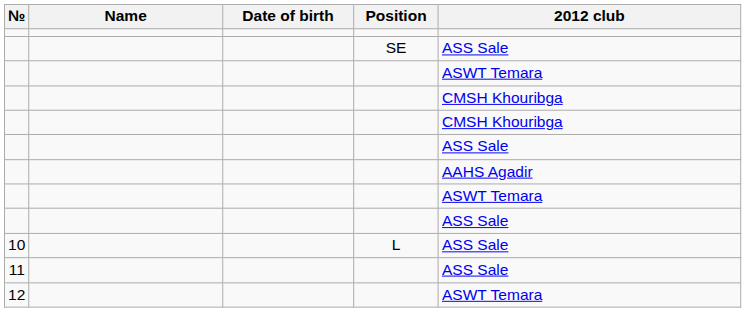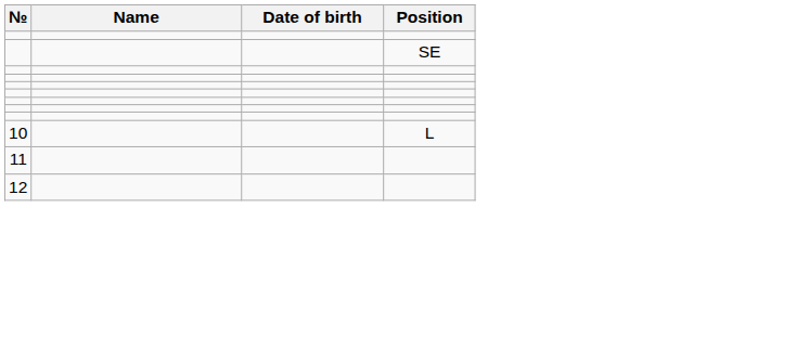 <table class="wikitable sortable" style="font-size:100%; text-align:center;">
 <tr>
 <th>№</th>
 <th style="width:12em">Name</th>
 <th style="width:8em">Date of birth</th>
 <th style="width:5em">Position</th>
-<th style="width:19em">2012 club</th>
 </tr>
 <tr>
 <td></td>
 <td style="text-align:left;"></td>
 <td style="text-align:right;"></td>
-<td></td>
 <td></td>
 </tr>
 <tr>
 <td></td>
 <td style="text-align:left;"></td>
 <td style="text-align:right;"></td>
 <td>SE</td>
-<td style="text-align:left;"> <a href='#'>ASS Sale</a></td>
 </tr>
 <tr>
 <td></td>
 <td style="text-align:left;"></td>
 <td style="text-align:right;"></td>
 <td></td>
-<td style="text-align:left;"> <a href='#'>ASWT Temara</a></td>
 </tr>
 <tr>
 <td></td>
 <td style="text-align:left;"></td>
 <td style="text-align:right;"></td>
 <td></td>
-<td style="text-align:left;"> <a href='#'>CMSH Khouribga</a></td>
 </tr>
 <tr>
 <td></td>
 <td style="text-align:left;"></td>
 <td style="text-align:right;"></td>
 <td></td>
-<td style="text-align:left;"> <a href='#'>CMSH Khouribga</a></td>
 </tr>
 <tr>
 <td></td>
 <td style="text-align:left;"></td>
 <td style="text-align:right;"></td>
 <td></td>
-<td style="text-align:left;"> <a href='#'>ASS Sale</a></td>
 </tr>
 <tr>
 <td></td>
 <td style="text-align:left;"></td>
 <td style="text-align:right;"></td>
 <td></td>
-<td style="text-align:left;"> <a href='#'>AAHS Agadir</a></td>
 </tr>
 <tr>
 <td></td>
 <td style="text-align:left;"></td>
 <td style="text-align:right;"></td>
 <td></td>
-<td style="text-align:left;"> <a href='#'>ASWT Temara</a></td>
 </tr>
 <tr>
 <td></td>
 <td style="text-align:left;"></td>
 <td style="text-align:right;"></td>
 <td></td>
-<td style="text-align:left;"> <a href='#'>ASS Sale</a></td>
 </tr>
 <tr>
 <td>10</td>
 <td style="text-align:left;"></td>
 <td style="text-align:right;"></td>
 <td>L</td>
-<td style="text-align:left;"> <a href='#'>ASS Sale</a></td>
 </tr>
 <tr>
 <td>11</td>
 <td style="text-align:left;"></td>
 <td style="text-align:right;"></td>
 <td></td>
-<td style="text-align:left;"> <a href='#'>ASS Sale</a></td>
 </tr>
 <tr>
 <td>12</td>
 <td style="text-align:left;"></td>
 <td style="text-align:right;"></td>
 <td></td>
-<td style="text-align:left;"> <a href='#'>ASWT Temara</a></td>
 </tr>
 </table>
